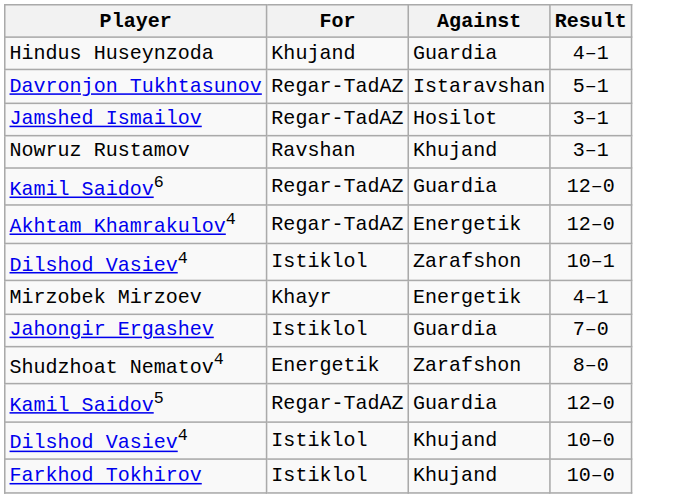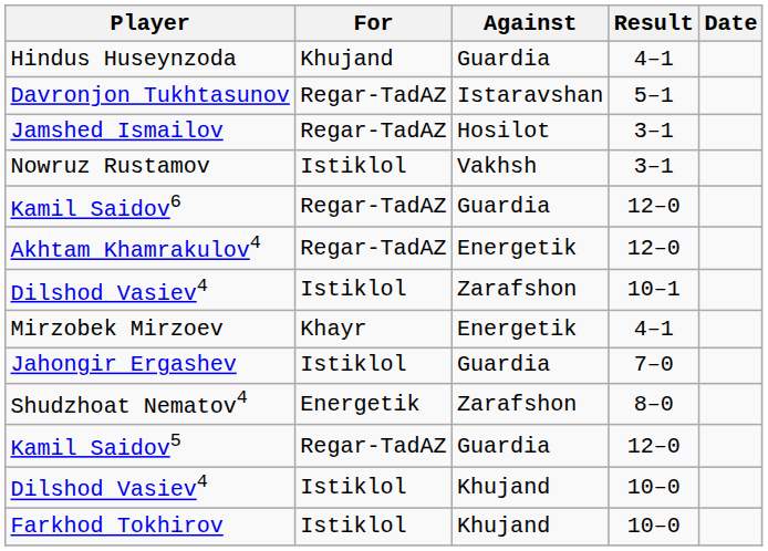 <table class="wikitable sortable">
 <tr>
 <th>Player</th>
 <th>For</th>
 <th>Against</th>
 <th style="text-align:center">Result</th>
+<th>Date</th>
 </tr>
 <tr>
 <td> Hindus Huseynzoda</td>
 <td>Khujand</td>
 <td>Guardia</td>
 <td style="text-align:center;">4–1</td>
+<td></td>
 </tr>
 <tr>
 <td> <a href='#'>Davronjon Tukhtasunov</a></td>
 <td>Regar-TadAZ</td>
 <td>Istaravshan</td>
 <td style="text-align:center;">5–1</td>
+<td></td>
 </tr>
 <tr>
 <td> <a href='#'>Jamshed Ismailov</a></td>
 <td>Regar-TadAZ</td>
 <td>Hosilot</td>
 <td style="text-align:center;">3–1</td>
+<td></td>
 </tr>
 <tr>
 <td> Nowruz Rustamov</td>
-<td>Ravshan</td>
-<td>Khujand</td>
+<td>Istiklol</td>
+<td>Vakhsh</td>
 <td style="text-align:center;">3–1</td>
+<td></td>
 </tr>
 <tr>
 <td> <a href='#'>Kamil Saidov</a><sup>6</sup></td>
 <td>Regar-TadAZ</td>
 <td>Guardia</td>
 <td style="text-align:center;">12–0</td>
+<td></td>
 </tr>
 <tr>
 <td> <a href='#'>Akhtam Khamrakulov</a><sup>4</sup></td>
 <td>Regar-TadAZ</td>
 <td>Energetik</td>
 <td style="text-align:center;">12–0</td>
+<td></td>
 </tr>
 <tr>
 <td> <a href='#'>Dilshod Vasiev</a><sup>4</sup></td>
 <td>Istiklol</td>
 <td>Zarafshon</td>
 <td style="text-align:center;">10–1</td>
+<td></td>
 </tr>
 <tr>
 <td> Mirzobek Mirzoev</td>
 <td>Khayr</td>
 <td>Energetik</td>
 <td style="text-align:center;">4–1</td>
+<td></td>
 </tr>
 <tr>
 <td> <a href='#'>Jahongir Ergashev</a></td>
 <td>Istiklol</td>
 <td>Guardia</td>
 <td style="text-align:center;">7–0</td>
+<td></td>
 </tr>
 <tr>
 <td> Shudzhoat Nematov<sup>4</sup></td>
 <td>Energetik</td>
 <td>Zarafshon</td>
 <td style="text-align:center;">8–0</td>
+<td></td>
 </tr>
 <tr>
 <td> <a href='#'>Kamil Saidov</a><sup>5</sup></td>
 <td>Regar-TadAZ</td>
 <td>Guardia</td>
 <td style="text-align:center;">12–0</td>
+<td></td>
 </tr>
 <tr>
 <td> <a href='#'>Dilshod Vasiev</a><sup>4</sup></td>
 <td>Istiklol</td>
 <td>Khujand</td>
 <td style="text-align:center;">10–0</td>
+<td></td>
 </tr>
 <tr>
 <td> <a href='#'>Farkhod Tokhirov</a></td>
 <td>Istiklol</td>
 <td>Khujand</td>
 <td style="text-align:center;">10–0</td>
+<td></td>
 </tr>
 </table>
